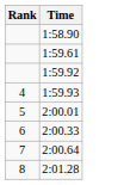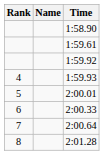 <table class="wikitable">
 <tr>
 <th>Rank</th>
+<th>Name</th>
 <th>Time</th>
 </tr>
 <tr>
 <td align="center"></td>
+<td></td>
 <td align="center">1:58.90</td>
 </tr>
 <tr>
 <td align="center"></td>
+<td></td>
 <td align="center">1:59.61</td>
 </tr>
 <tr>
 <td align="center"></td>
+<td></td>
 <td align="center">1:59.92</td>
 </tr>
 <tr>
 <td align="center">4</td>
+<td></td>
 <td align="center">1:59.93</td>
 </tr>
 <tr>
 <td align="center">5</td>
+<td></td>
 <td align="center">2:00.01</td>
 </tr>
 <tr>
 <td align="center">6</td>
+<td></td>
 <td align="center">2:00.33</td>
 </tr>
 <tr>
 <td align="center">7</td>
+<td></td>
 <td align="center">2:00.64</td>
 </tr>
 <tr>
 <td align="center">8</td>
+<td></td>
 <td align="center">2:01.28</td>
 </tr>
 </table>
